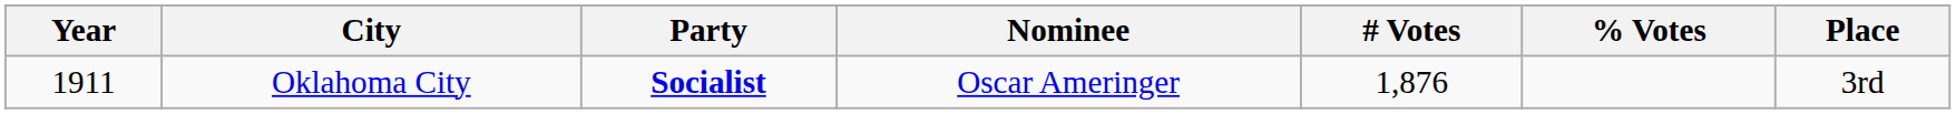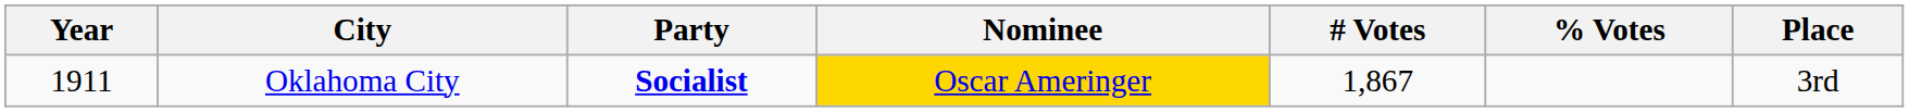 <table class="wikitable sortable mw-collapsible" style="text-align:center; width:60em;">
 <tr>
 <th>Year</th>
 <th>City</th>
 <th>Party</th>
 <th>Nominee</th>
 <th># Votes</th>
 <th>% Votes</th>
 <th>Place</th>
 </tr>
 <tr>
 <td rowspan="2">1911</td>
 <td rowspan="2"><a href='#'>Oklahoma City</a></td>
 <td><strong><a href='#'>Socialist</a></strong></td>
-<td><a href='#'>Oscar Ameringer</a></td>
-<td>1,876</td>
+<td style="background: gold;"><a href='#'>Oscar Ameringer</a></td>
+<td>1,867</td>
 <td></td>
 <td>3rd</td>
 </tr>
 </table>
